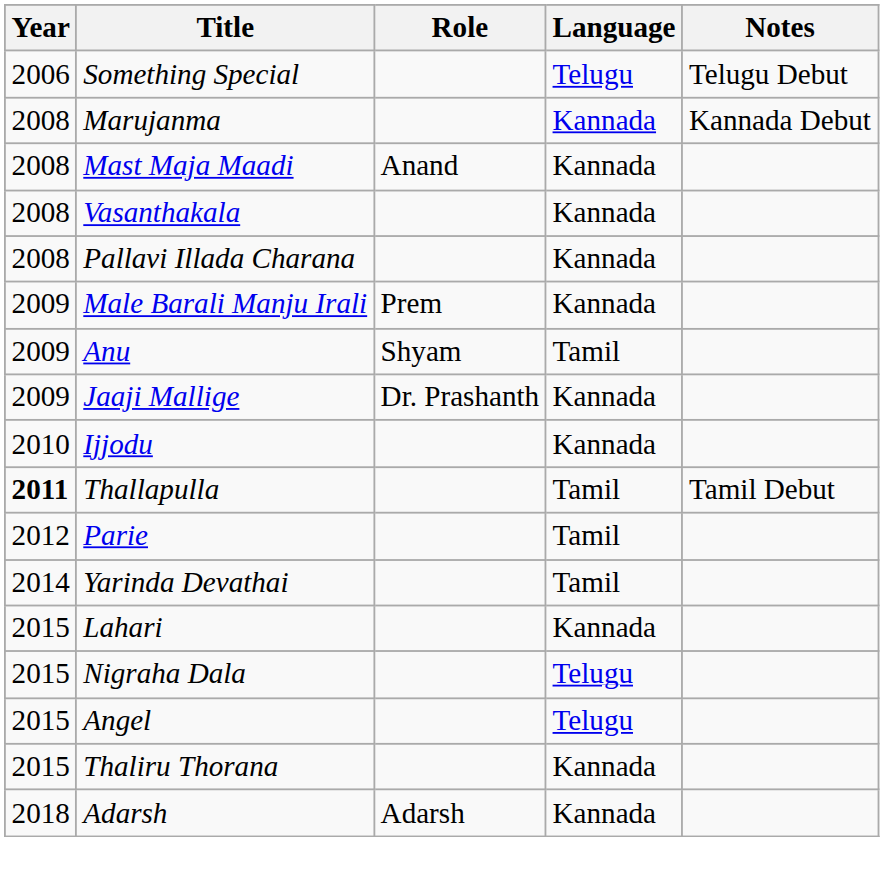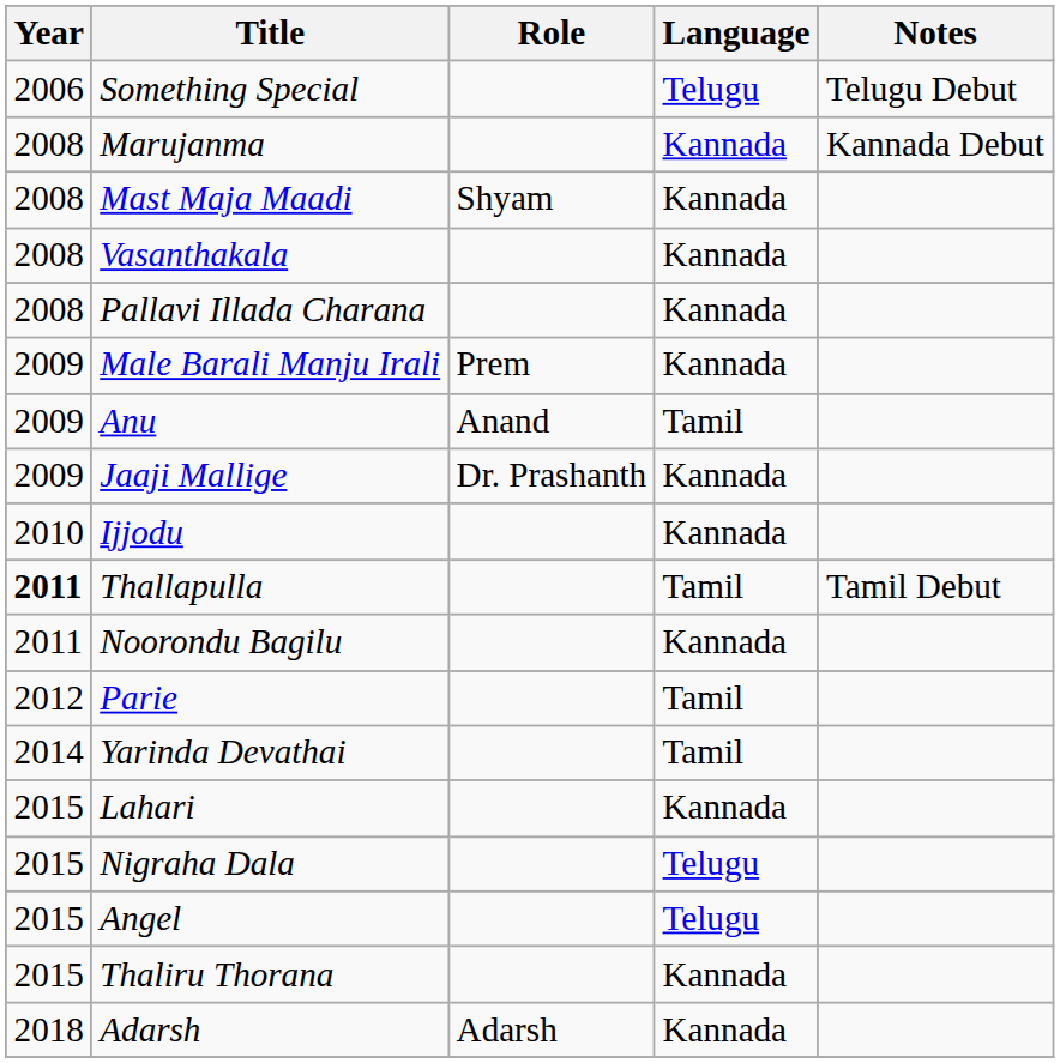 <table class="wikitable sortable">
 <tr>
 <th>Year</th>
 <th>Title</th>
 <th>Role</th>
 <th>Language</th>
 <th>Notes</th>
 </tr>
 <tr>
 <td>2006</td>
 <td><em>Something Special</em></td>
 <td></td>
 <td><a href='#'>Telugu</a></td>
 <td>Telugu Debut</td>
 </tr>
 <tr>
 <td>2008</td>
 <td><em>Marujanma</em></td>
 <td></td>
 <td><a href='#'>Kannada</a></td>
 <td>Kannada Debut</td>
 </tr>
 <tr>
 <td>2008</td>
 <td><em><a href='#'>Mast Maja Maadi</a></em></td>
-<td>Anand</td>
+<td>Shyam</td>
 <td>Kannada</td>
 <td></td>
 </tr>
 <tr>
 <td>2008</td>
 <td><em><a href='#'>Vasanthakala</a></em></td>
 <td></td>
 <td>Kannada</td>
 <td></td>
 </tr>
 <tr>
 <td>2008</td>
 <td><em>Pallavi Illada Charana</em></td>
 <td></td>
 <td>Kannada</td>
 <td></td>
 </tr>
 <tr>
 <td>2009</td>
 <td><em><a href='#'>Male Barali Manju Irali</a></em></td>
 <td>Prem</td>
 <td>Kannada</td>
 <td></td>
 </tr>
 <tr>
 <td>2009</td>
 <td><em><a href='#'>Anu</a></em></td>
-<td>Shyam</td>
+<td>Anand</td>
 <td>Tamil</td>
 <td></td>
 </tr>
 <tr>
 <td>2009</td>
 <td><em><a href='#'>Jaaji Mallige</a></em></td>
 <td>Dr. Prashanth</td>
 <td>Kannada</td>
 <td></td>
 </tr>
 <tr>
 <td>2010</td>
 <td><em><a href='#'>Ijjodu</a></em></td>
 <td></td>
 <td>Kannada</td>
 <td></td>
 </tr>
 <tr>
 <td><strong>2011</strong></td>
 <td><em>Thallapulla</em></td>
 <td></td>
 <td>Tamil</td>
 <td>Tamil Debut</td>
+</tr>
+<tr>
+<td>2011</td>
+<td><em>Noorondu Bagilu</em></td>
+<td></td>
+<td>Kannada</td>
+<td></td>
 </tr>
 <tr>
 <td>2012</td>
 <td><em><a href='#'>Parie</a></em></td>
 <td></td>
 <td>Tamil</td>
 <td></td>
 </tr>
 <tr>
 <td>2014</td>
 <td><em>Yarinda Devathai</em></td>
 <td></td>
 <td>Tamil</td>
 <td></td>
 </tr>
 <tr>
 <td>2015</td>
 <td><em>Lahari</em></td>
 <td></td>
 <td>Kannada</td>
 <td></td>
 </tr>
 <tr>
 <td>2015</td>
 <td><em>Nigraha Dala</em></td>
 <td></td>
 <td><a href='#'>Telugu</a></td>
 <td></td>
 </tr>
 <tr>
 <td>2015</td>
 <td><em>Angel</em></td>
 <td></td>
 <td><a href='#'>Telugu</a></td>
 <td></td>
 </tr>
 <tr>
 <td>2015</td>
 <td><em>Thaliru Thorana</em></td>
 <td></td>
 <td>Kannada</td>
 <td></td>
 </tr>
 <tr>
 <td>2018</td>
 <td><em>Adarsh</em></td>
 <td>Adarsh</td>
 <td>Kannada</td>
 <td></td>
 </tr>
 <tr>
 </tr>
 </table>
